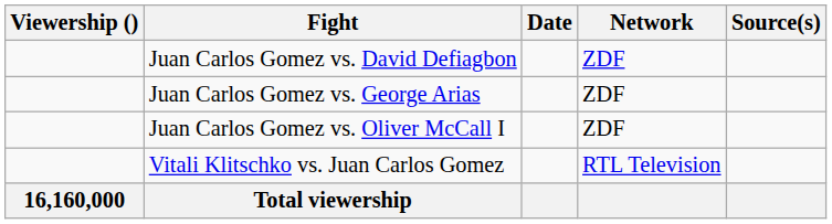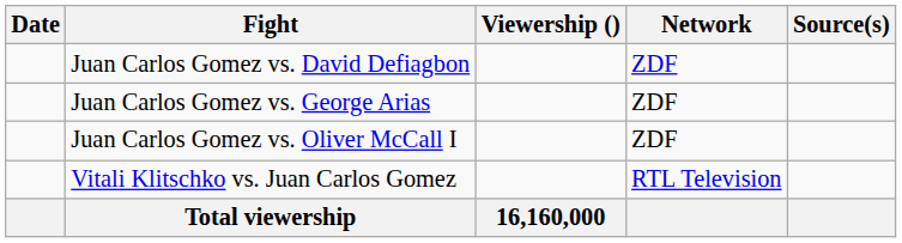 <table class="wikitable sortable">
 <tr>
+<th>Date</th>
+<th>Fight</th>
 <th>Viewership ()</th>
-<th>Fight</th>
-<th>Date</th>
 <th>Network</th>
 <th>Source(s)</th>
 </tr>
 <tr>
 <td></td>
 <td>Juan Carlos Gomez vs. <a href='#'>David Defiagbon</a></td>
 <td></td>
 <td><a href='#'>ZDF</a></td>
 <td></td>
 </tr>
 <tr>
 <td></td>
 <td>Juan Carlos Gomez vs. <a href='#'>George Arias</a></td>
 <td></td>
 <td>ZDF</td>
 <td></td>
 </tr>
 <tr>
 <td></td>
 <td>Juan Carlos Gomez vs. <a href='#'>Oliver McCall</a> I</td>
 <td></td>
 <td>ZDF</td>
 <td></td>
 </tr>
 <tr>
 <td></td>
 <td><a href='#'>Vitali Klitschko</a> vs. Juan Carlos Gomez</td>
 <td></td>
 <td><a href='#'>RTL Television</a></td>
 <td></td>
 </tr>
 <tr>
+<th></th>
+<th>Total viewership</th>
 <th>16,160,000</th>
-<th>Total viewership</th>
-<th></th>
 <th></th>
 <th></th>
 </tr>
 </table>
